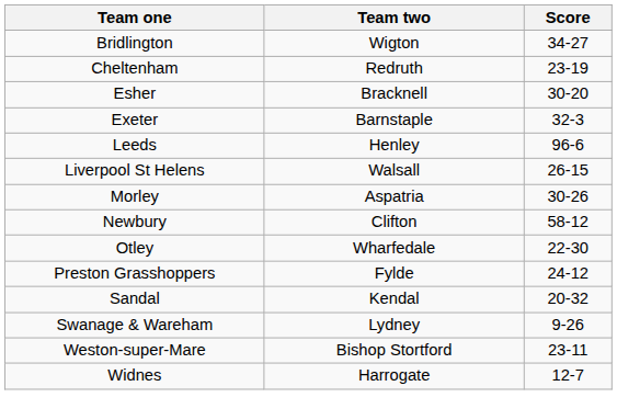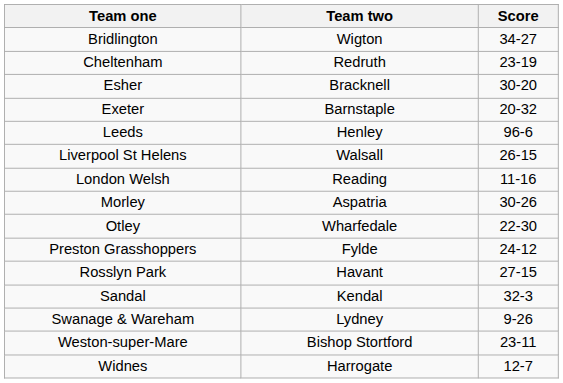 <table class="wikitable" style="text-align: center">
 <tr>
 <th width=250>Team one</th>
 <th width=250>Team two</th>
 <th width=80>Score</th>
 </tr>
 <tr>
 <td>Bridlington</td>
 <td>Wigton</td>
 <td>34-27</td>
 </tr>
 <tr>
 <td>Cheltenham</td>
 <td>Redruth</td>
 <td>23-19</td>
 </tr>
 <tr>
 <td>Esher</td>
 <td>Bracknell</td>
 <td>30-20</td>
 </tr>
 <tr>
 <td>Exeter</td>
 <td>Barnstaple</td>
-<td>32-3</td>
+<td>20-32</td>
 </tr>
 <tr>
 <td>Leeds</td>
 <td>Henley</td>
 <td>96-6</td>
 </tr>
 <tr>
 <td>Liverpool St Helens</td>
 <td>Walsall</td>
 <td>26-15</td>
 </tr>
 <tr>
+<td>London Welsh</td>
+<td>Reading</td>
+<td>11-16</td>
+</tr>
+<tr>
 <td>Morley</td>
 <td>Aspatria</td>
 <td>30-26</td>
-</tr>
-<tr>
-<td>Newbury</td>
-<td>Clifton</td>
-<td>58-12</td>
 </tr>
 <tr>
 <td>Otley</td>
 <td>Wharfedale</td>
 <td>22-30</td>
 </tr>
 <tr>
 <td>Preston Grasshoppers</td>
 <td>Fylde</td>
 <td>24-12</td>
 </tr>
 <tr>
+<td>Rosslyn Park</td>
+<td>Havant</td>
+<td>27-15</td>
+</tr>
+<tr>
 <td>Sandal</td>
 <td>Kendal</td>
-<td>20-32</td>
+<td>32-3</td>
 </tr>
 <tr>
 <td>Swanage & Wareham</td>
 <td>Lydney</td>
 <td>9-26</td>
 </tr>
 <tr>
 <td>Weston-super-Mare</td>
 <td>Bishop Stortford</td>
 <td>23-11</td>
 </tr>
 <tr>
 <td>Widnes</td>
 <td>Harrogate</td>
 <td>12-7</td>
 </tr>
 </table>
